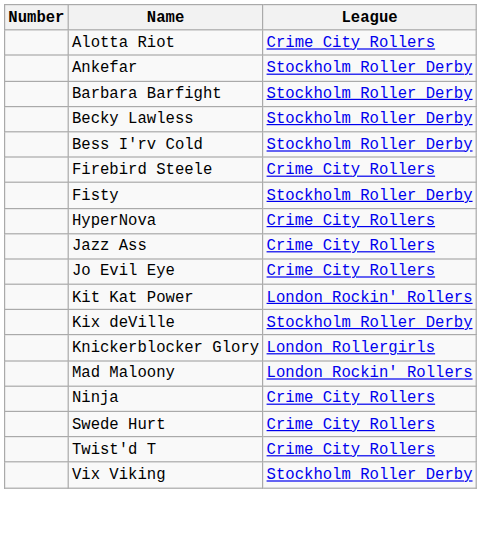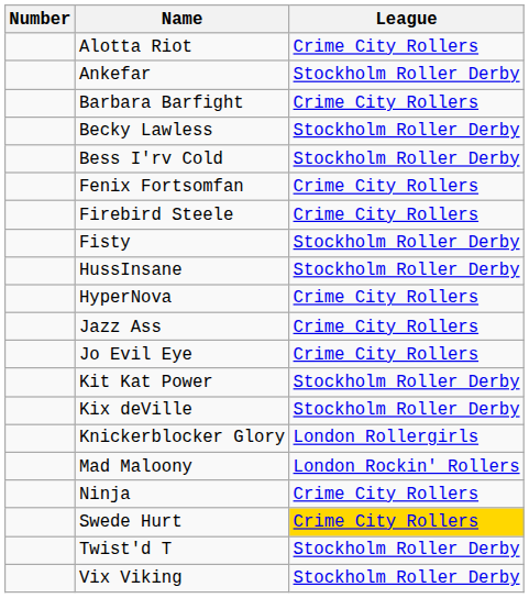 <table class="wikitable sortable">
 <tr>
 <th>Number</th>
 <th>Name</th>
 <th>League</th>
 </tr>
 <tr>
 <td></td>
 <td>Alotta Riot</td>
 <td><a href='#'>Crime City Rollers</a></td>
 </tr>
 <tr>
 <td></td>
 <td>Ankefar</td>
 <td><a href='#'>Stockholm Roller Derby</a></td>
 </tr>
 <tr>
 <td></td>
 <td>Barbara Barfight</td>
-<td><a href='#'>Stockholm Roller Derby</a></td>
+<td><a href='#'>Crime City Rollers</a></td>
 </tr>
 <tr>
 <td></td>
 <td>Becky Lawless</td>
 <td><a href='#'>Stockholm Roller Derby</a></td>
 </tr>
 <tr>
 <td></td>
 <td>Bess I'rv Cold</td>
 <td><a href='#'>Stockholm Roller Derby</a></td>
 </tr>
 <tr>
 <td></td>
+<td>Fenix Fortsomfan</td>
+<td><a href='#'>Crime City Rollers</a></td>
+</tr>
+<tr>
+<td></td>
 <td>Firebird Steele</td>
 <td><a href='#'>Crime City Rollers</a></td>
 </tr>
 <tr>
 <td></td>
 <td>Fisty</td>
+<td><a href='#'>Stockholm Roller Derby</a></td>
+</tr>
+<tr>
+<td></td>
+<td>HussInsane</td>
 <td><a href='#'>Stockholm Roller Derby</a></td>
 </tr>
 <tr>
 <td></td>
 <td>HyperNova</td>
 <td><a href='#'>Crime City Rollers</a></td>
 </tr>
 <tr>
 <td></td>
 <td>Jazz Ass</td>
 <td><a href='#'>Crime City Rollers</a></td>
 </tr>
 <tr>
 <td></td>
 <td>Jo Evil Eye</td>
 <td><a href='#'>Crime City Rollers</a></td>
 </tr>
 <tr>
 <td></td>
 <td>Kit Kat Power</td>
-<td><a href='#'>London Rockin' Rollers</a></td>
+<td><a href='#'>Stockholm Roller Derby</a></td>
 </tr>
 <tr>
 <td></td>
 <td>Kix deVille</td>
 <td><a href='#'>Stockholm Roller Derby</a></td>
 </tr>
 <tr>
 <td></td>
 <td>Knickerblocker Glory</td>
 <td><a href='#'>London Rollergirls</a></td>
 </tr>
 <tr>
 <td></td>
 <td>Mad Maloony</td>
 <td><a href='#'>London Rockin' Rollers</a></td>
 </tr>
 <tr>
 <td></td>
 <td>Ninja</td>
 <td><a href='#'>Crime City Rollers</a></td>
 </tr>
 <tr>
 <td></td>
 <td>Swede Hurt</td>
-<td><a href='#'>Crime City Rollers</a></td>
+<td style="background: gold;"><a href='#'>Crime City Rollers</a></td>
 </tr>
 <tr>
 <td></td>
 <td>Twist'd T</td>
-<td><a href='#'>Crime City Rollers</a></td>
+<td><a href='#'>Stockholm Roller Derby</a></td>
 </tr>
 <tr>
 <td></td>
 <td>Vix Viking</td>
 <td><a href='#'>Stockholm Roller Derby</a></td>
 </tr>
 </table>
